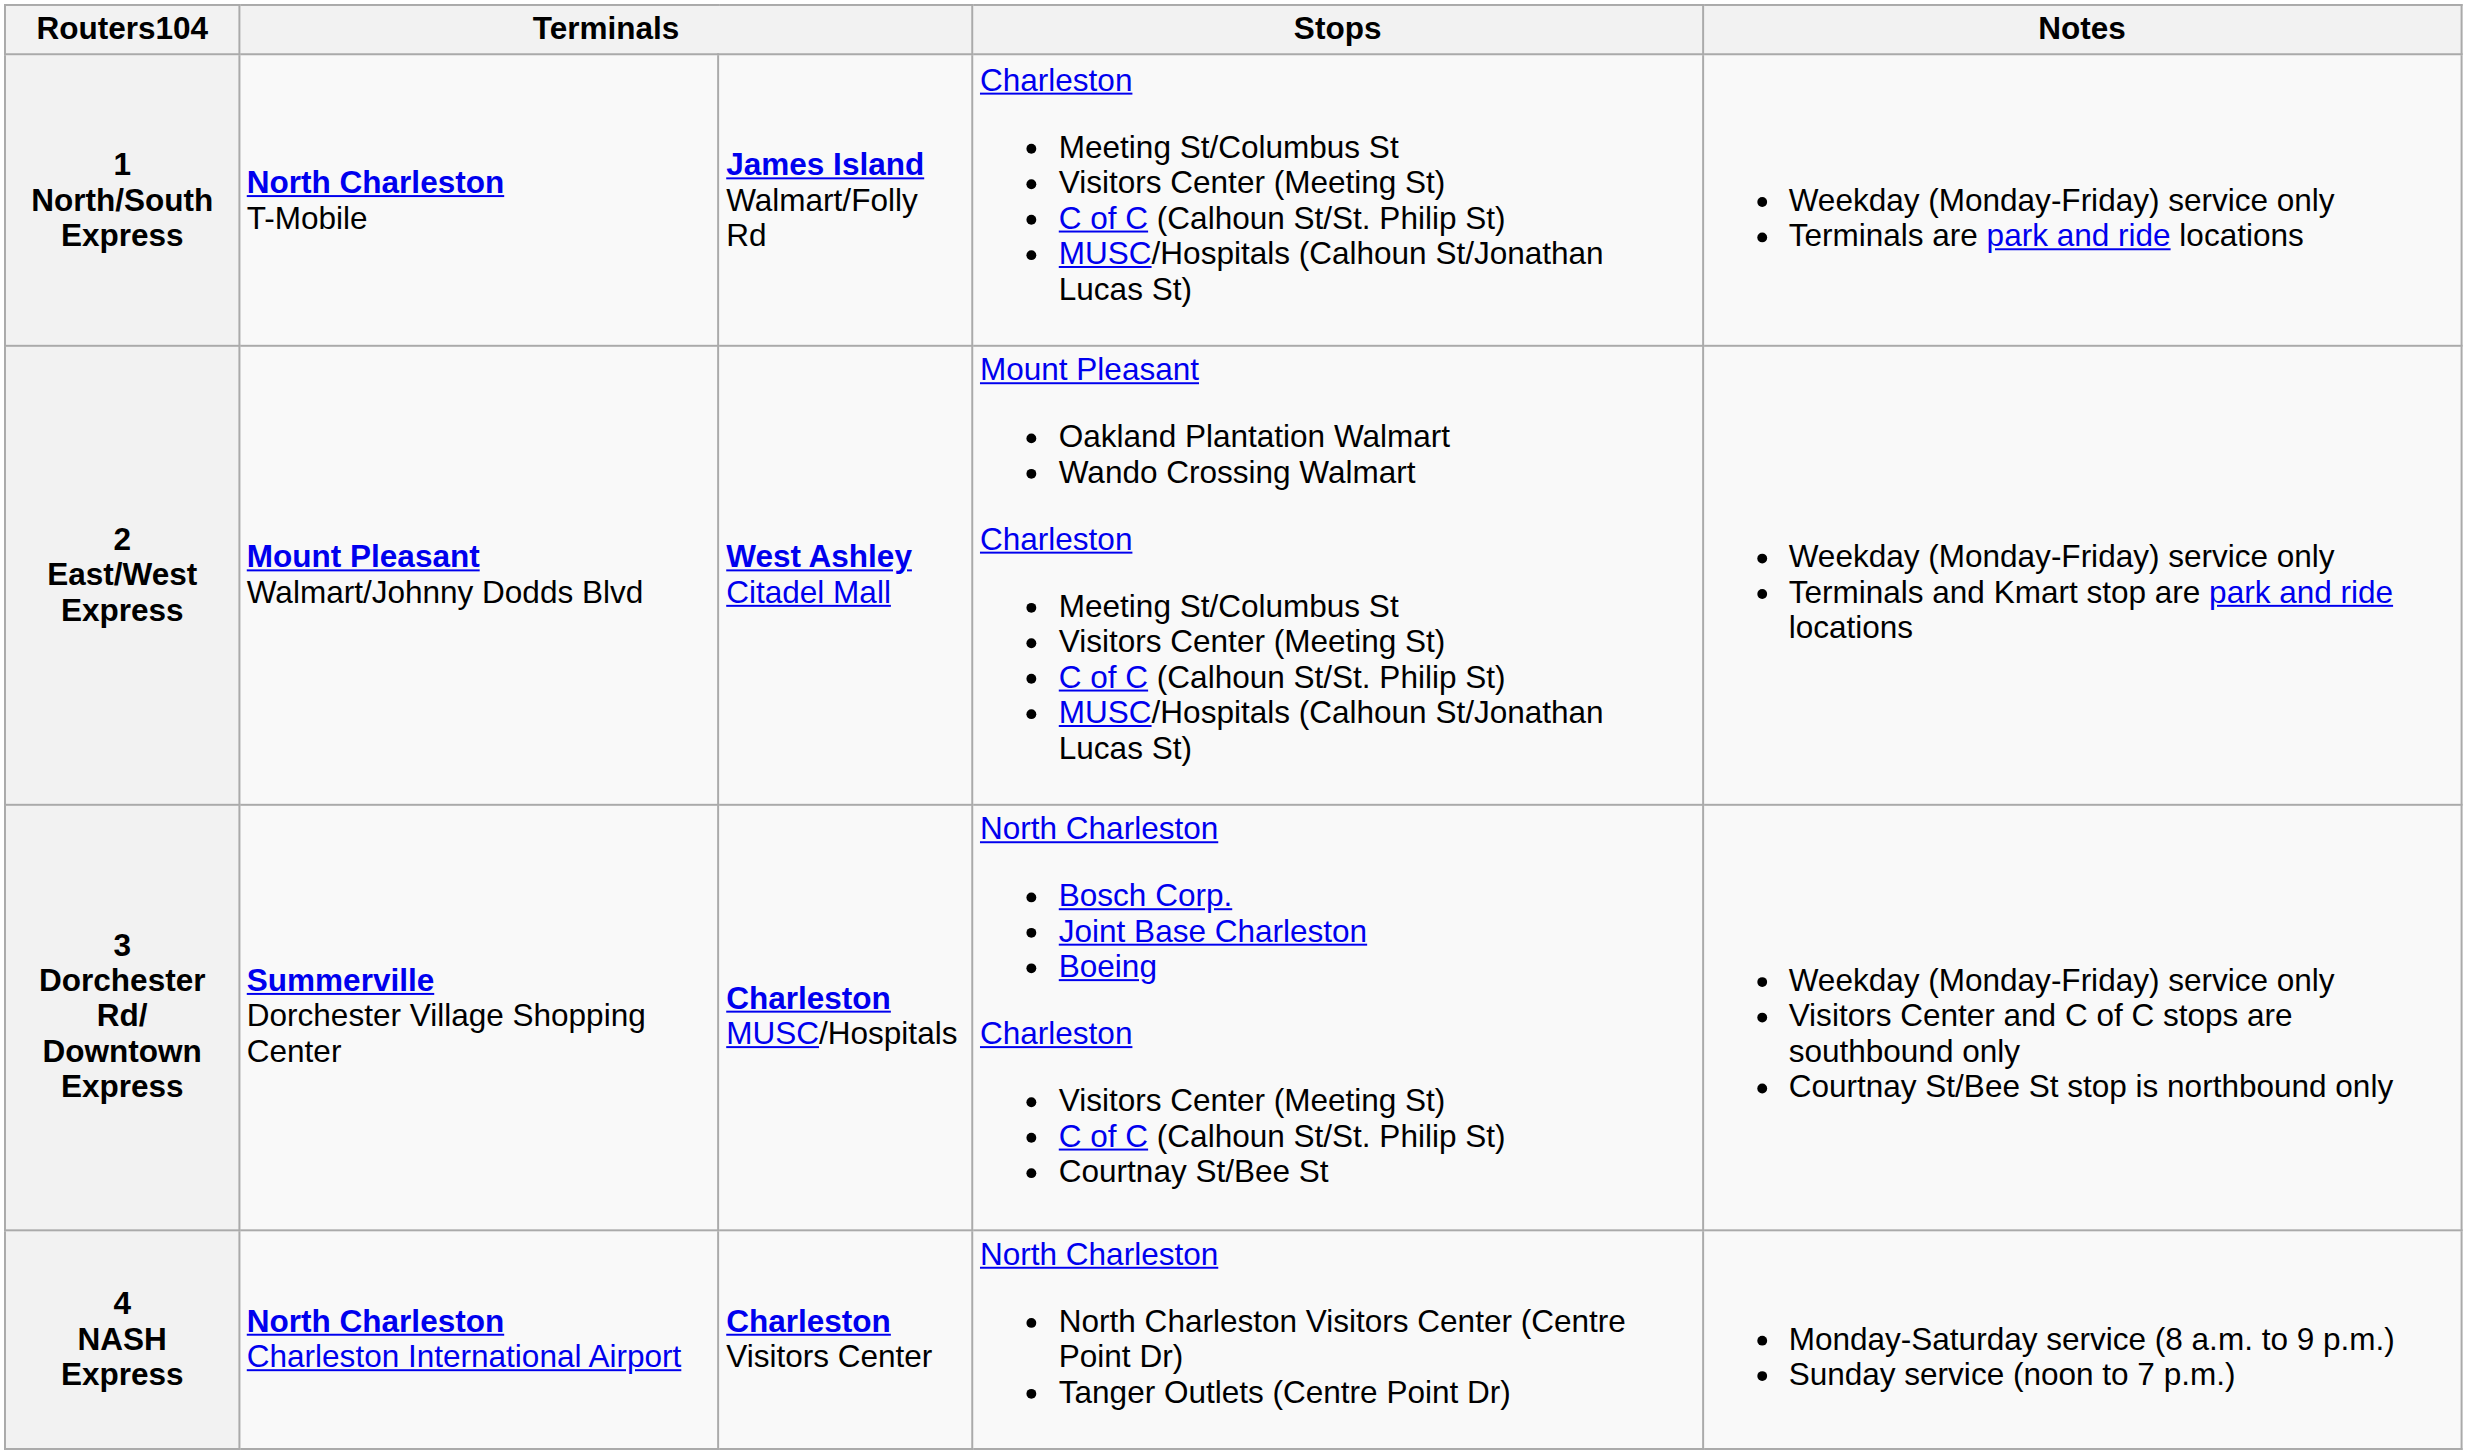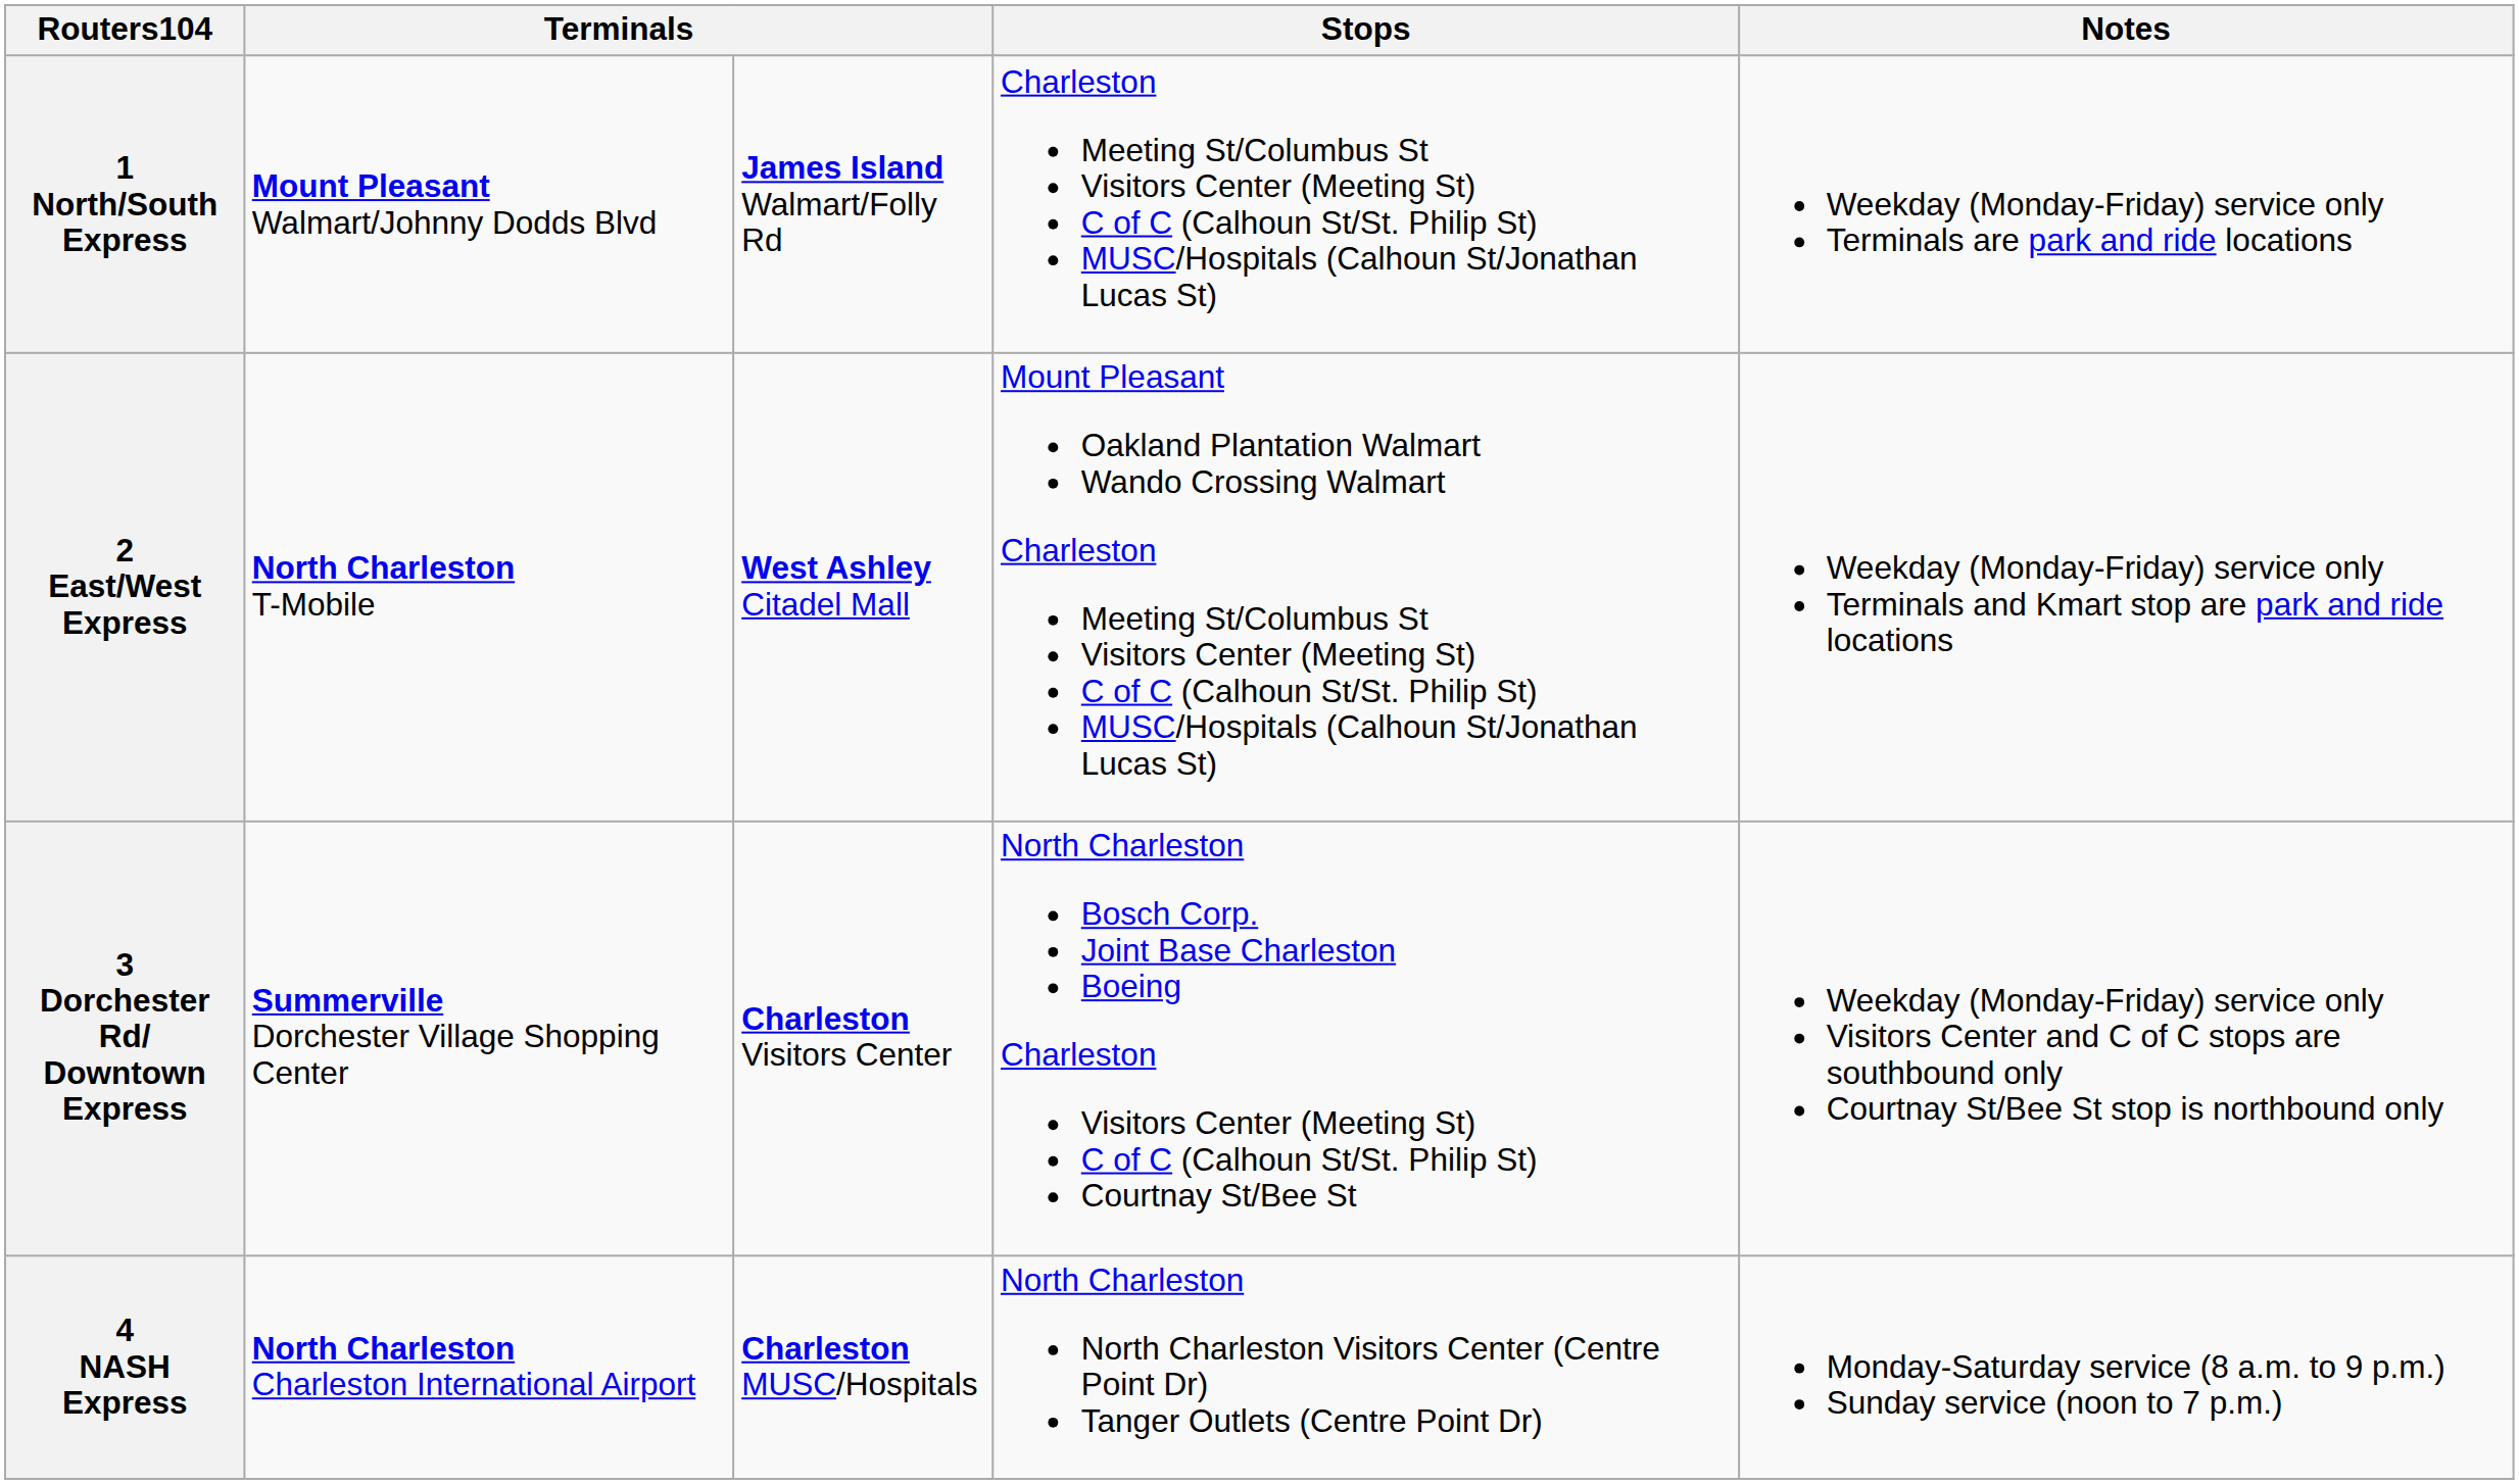 <table class="wikitable">
 <tr>
 <th>Routers104</th>
 <th colspan=2>Terminals</th>
 <th>Stops</th>
 <th>Notes</th>
 </tr>
 <tr>
 <th>1<br>North/South<br>Express</th>
-<td><strong><a href='#'>North Charleston</a></strong><br>T-Mobile</td>
+<td><strong><a href='#'>Mount Pleasant</a></strong><br>Walmart/Johnny Dodds Blvd</td>
 <td><strong><a href='#'>James Island</a></strong><br>Walmart/Folly Rd</td>
 <td><a href='#'>Charleston</a><br><ul><li>Meeting St/Columbus St</li><li>Visitors Center (Meeting St)</li><li><a href='#'>C of C</a> (Calhoun St/St. Philip St)</li><li><a href='#'>MUSC</a>/Hospitals (Calhoun St/Jonathan Lucas St)</li></ul></td>
 <td><br><ul><li>Weekday (Monday-Friday) service only</li><li>Terminals are <a href='#'>park and ride</a> locations</li></ul></td>
 </tr>
 <tr>
 <th>2<br>East/West<br>Express</th>
-<td><strong><a href='#'>Mount Pleasant</a></strong><br>Walmart/Johnny Dodds Blvd</td>
+<td><strong><a href='#'>North Charleston</a></strong><br>T-Mobile</td>
 <td><strong><a href='#'>West Ashley</a></strong><br><a href='#'>Citadel Mall</a></td>
 <td><a href='#'>Mount Pleasant</a><br><ul><li>Oakland Plantation Walmart</li><li>Wando Crossing Walmart</li></ul><a href='#'>Charleston</a><ul><li>Meeting St/Columbus St</li><li>Visitors Center (Meeting St)</li><li><a href='#'>C of C</a> (Calhoun St/St. Philip St)</li><li><a href='#'>MUSC</a>/Hospitals (Calhoun St/Jonathan Lucas St)</li></ul></td>
 <td><br><ul><li>Weekday (Monday-Friday) service only</li><li>Terminals and Kmart stop are <a href='#'>park and ride</a> locations</li></ul></td>
 </tr>
 <tr>
 <th>3<br>Dorchester Rd/<br>Downtown<br>Express</th>
 <td><strong><a href='#'>Summerville</a></strong><br>Dorchester Village Shopping Center</td>
-<td><strong><a href='#'>Charleston</a></strong><br><a href='#'>MUSC</a>/Hospitals</td>
+<td><strong><a href='#'>Charleston</a></strong><br>Visitors Center</td>
 <td><a href='#'>North Charleston</a><br><ul><li><a href='#'>Bosch Corp.</a></li><li><a href='#'>Joint Base Charleston</a></li><li><a href='#'>Boeing</a></li></ul><a href='#'>Charleston</a><ul><li>Visitors Center (Meeting St)</li><li><a href='#'>C of C</a> (Calhoun St/St. Philip St)</li><li>Courtnay St/Bee St</li></ul></td>
 <td><br><ul><li>Weekday (Monday-Friday) service only</li><li>Visitors Center and C of C stops are southbound only</li><li>Courtnay St/Bee St stop is northbound only</li></ul></td>
 </tr>
 <tr>
 <th>4<br>NASH<br>Express</th>
 <td><strong><a href='#'>North Charleston</a></strong><br><a href='#'>Charleston International Airport</a></td>
-<td><strong><a href='#'>Charleston</a></strong><br>Visitors Center</td>
+<td><strong><a href='#'>Charleston</a></strong><br><a href='#'>MUSC</a>/Hospitals</td>
 <td><a href='#'>North Charleston</a><br><ul><li>North Charleston Visitors Center (Centre Point Dr)</li><li>Tanger Outlets (Centre Point Dr)</li></ul></td>
 <td><br><ul><li>Monday-Saturday service (8 a.m. to 9 p.m.)</li><li>Sunday service (noon to 7 p.m.)</li></ul></td>
 </tr>
 </table>
